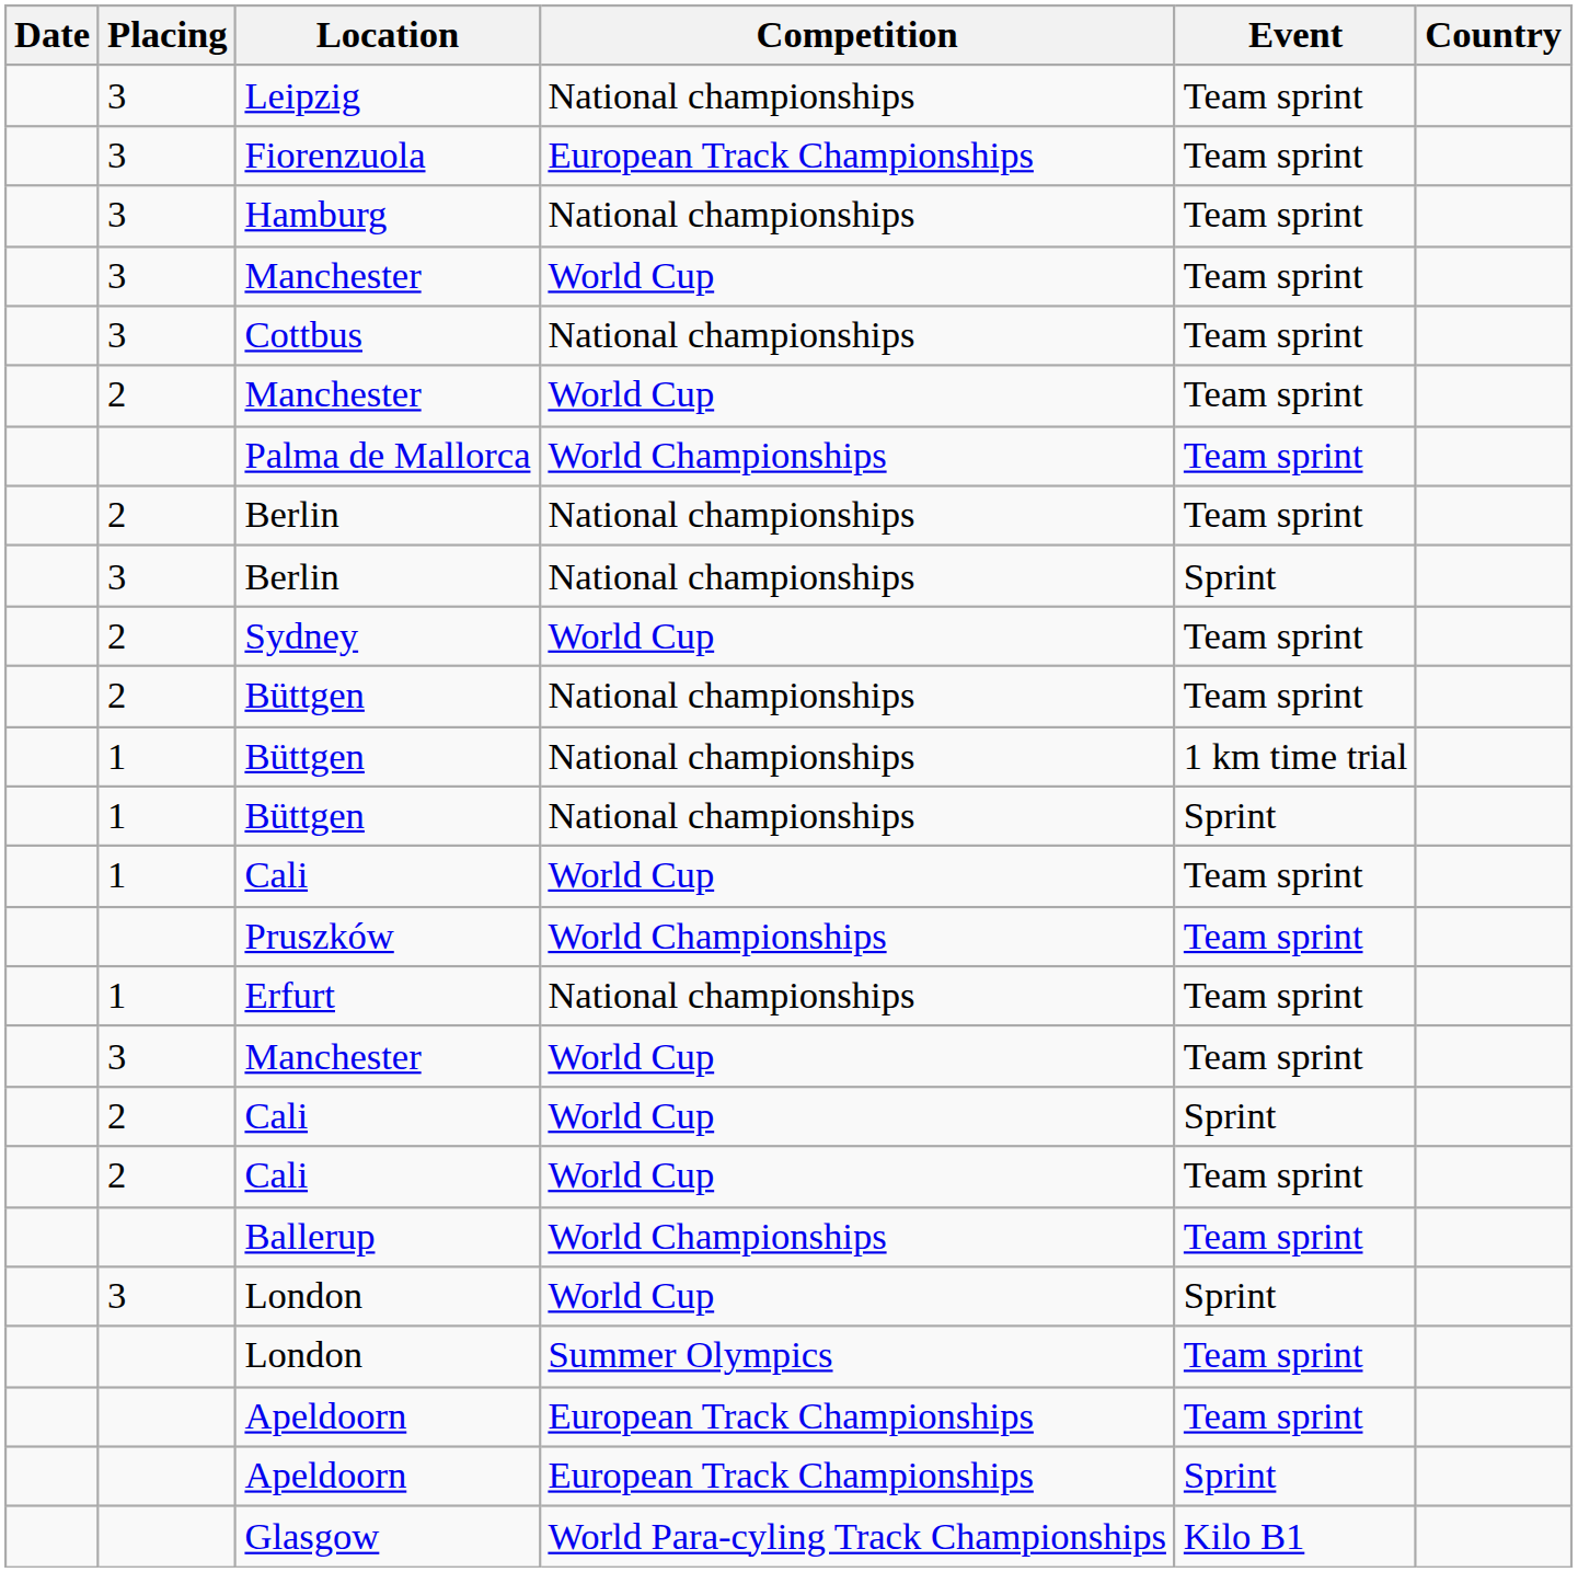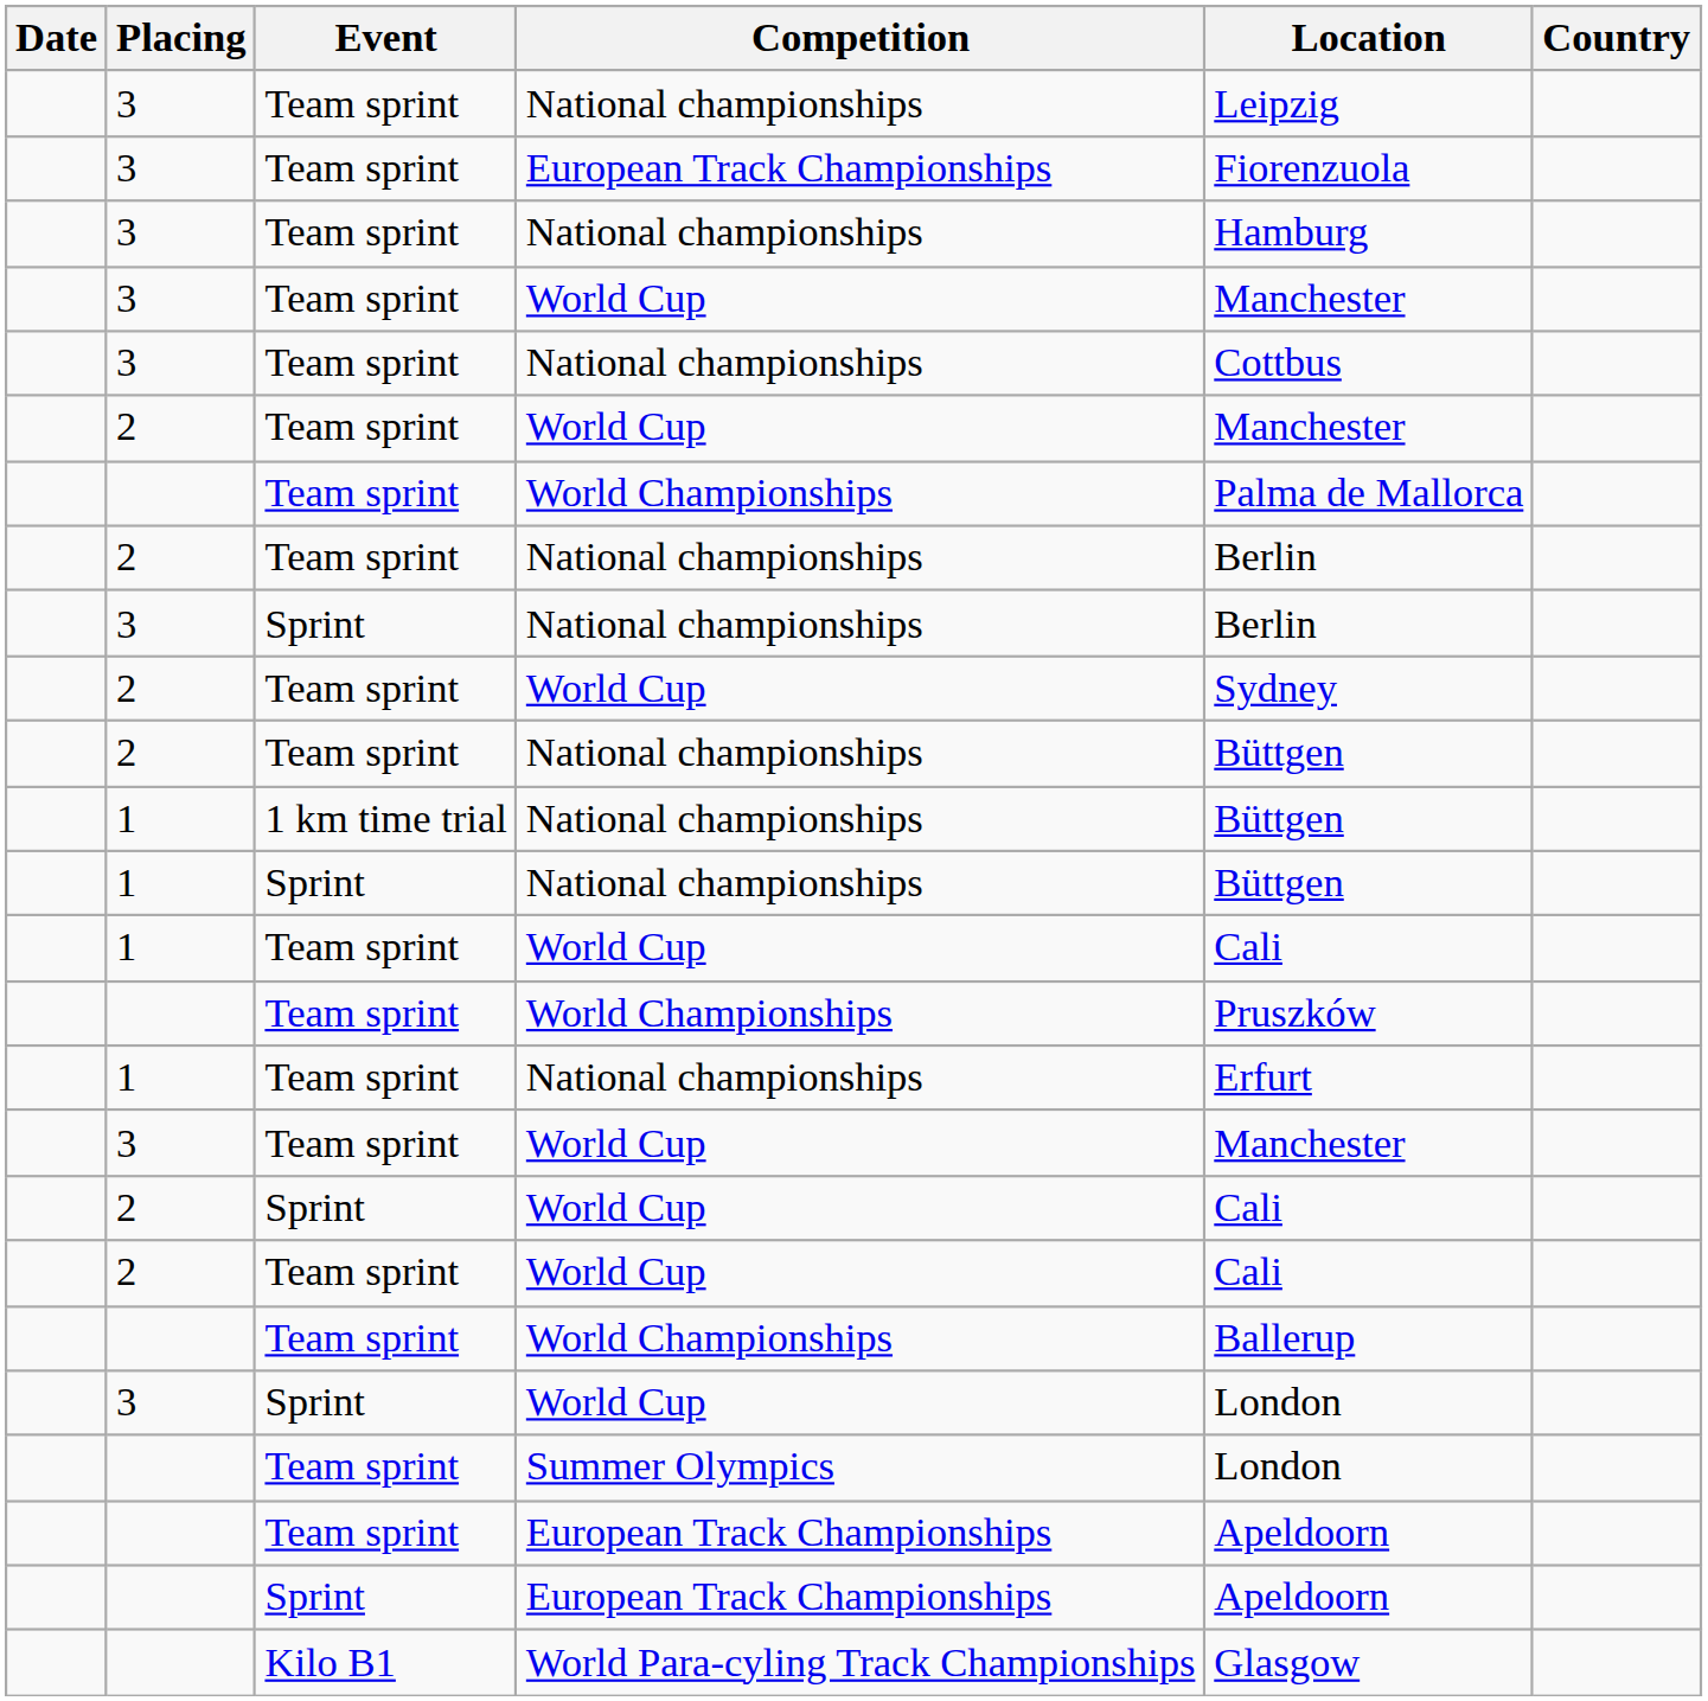 <table class="wikitable sortable">
 <tr>
 <th>Date</th>
 <th>Placing</th>
+<th>Event</th>
+<th>Competition</th>
 <th>Location</th>
-<th>Competition</th>
-<th>Event</th>
 <th>Country</th>
 </tr>
 <tr>
 <td></td>
 <td>3</td>
+<td>Team sprint</td>
+<td>National championships</td>
 <td><a href='#'>Leipzig</a></td>
-<td>National championships</td>
-<td>Team sprint</td>
 <td></td>
 </tr>
 <tr>
 <td></td>
 <td>3</td>
+<td>Team sprint</td>
+<td><a href='#'>European Track Championships</a></td>
 <td><a href='#'>Fiorenzuola</a></td>
-<td><a href='#'>European Track Championships</a></td>
-<td>Team sprint</td>
 <td></td>
 </tr>
 <tr>
 <td></td>
 <td>3</td>
+<td>Team sprint</td>
+<td>National championships</td>
 <td><a href='#'>Hamburg</a></td>
-<td>National championships</td>
-<td>Team sprint</td>
 <td></td>
 </tr>
 <tr>
 <td></td>
 <td>3</td>
+<td>Team sprint</td>
+<td><a href='#'>World Cup</a></td>
 <td><a href='#'>Manchester</a></td>
-<td><a href='#'>World Cup</a></td>
-<td>Team sprint</td>
 <td></td>
 </tr>
 <tr>
 <td></td>
 <td>3</td>
+<td>Team sprint</td>
+<td>National championships</td>
 <td><a href='#'>Cottbus</a></td>
-<td>National championships</td>
-<td>Team sprint</td>
 <td></td>
 </tr>
 <tr>
 <td></td>
 <td>2</td>
+<td>Team sprint</td>
+<td><a href='#'>World Cup</a></td>
 <td><a href='#'>Manchester</a></td>
-<td><a href='#'>World Cup</a></td>
-<td>Team sprint</td>
 <td></td>
 </tr>
 <tr>
 <td></td>
 <td></td>
+<td><a href='#'>Team sprint</a></td>
+<td><a href='#'>World Championships</a></td>
 <td><a href='#'>Palma de Mallorca</a></td>
-<td><a href='#'>World Championships</a></td>
-<td><a href='#'>Team sprint</a></td>
 <td></td>
 </tr>
 <tr>
 <td></td>
 <td>2</td>
+<td>Team sprint</td>
+<td>National championships</td>
 <td>Berlin</td>
-<td>National championships</td>
-<td>Team sprint</td>
 <td></td>
 </tr>
 <tr>
 <td></td>
 <td>3</td>
+<td>Sprint</td>
+<td>National championships</td>
 <td>Berlin</td>
-<td>National championships</td>
-<td>Sprint</td>
 <td></td>
 </tr>
 <tr>
 <td></td>
 <td>2</td>
+<td>Team sprint</td>
+<td><a href='#'>World Cup</a></td>
 <td><a href='#'>Sydney</a></td>
-<td><a href='#'>World Cup</a></td>
-<td>Team sprint</td>
 <td></td>
 </tr>
 <tr>
 <td></td>
 <td>2</td>
+<td>Team sprint</td>
+<td>National championships</td>
 <td><a href='#'>Büttgen</a></td>
-<td>National championships</td>
-<td>Team sprint</td>
 <td></td>
 </tr>
 <tr>
 <td></td>
 <td>1</td>
+<td>1 km time trial</td>
+<td>National championships</td>
 <td><a href='#'>Büttgen</a></td>
-<td>National championships</td>
-<td>1 km time trial</td>
 <td></td>
 </tr>
 <tr>
 <td></td>
 <td>1</td>
+<td>Sprint</td>
+<td>National championships</td>
 <td><a href='#'>Büttgen</a></td>
-<td>National championships</td>
-<td>Sprint</td>
 <td></td>
 </tr>
 <tr>
 <td></td>
 <td>1</td>
+<td>Team sprint</td>
+<td><a href='#'>World Cup</a></td>
 <td><a href='#'>Cali</a></td>
-<td><a href='#'>World Cup</a></td>
-<td>Team sprint</td>
 <td></td>
 </tr>
 <tr>
 <td></td>
 <td></td>
+<td><a href='#'>Team sprint</a></td>
+<td><a href='#'>World Championships</a></td>
 <td><a href='#'>Pruszków</a></td>
-<td><a href='#'>World Championships</a></td>
-<td><a href='#'>Team sprint</a></td>
 <td></td>
 </tr>
 <tr>
 <td></td>
 <td>1</td>
+<td>Team sprint</td>
+<td>National championships</td>
 <td><a href='#'>Erfurt</a></td>
-<td>National championships</td>
-<td>Team sprint</td>
 <td></td>
 </tr>
 <tr>
 <td></td>
 <td>3</td>
+<td>Team sprint</td>
+<td><a href='#'>World Cup</a></td>
 <td><a href='#'>Manchester</a></td>
-<td><a href='#'>World Cup</a></td>
-<td>Team sprint</td>
 <td></td>
 </tr>
 <tr>
 <td></td>
 <td>2</td>
+<td>Sprint</td>
+<td><a href='#'>World Cup</a></td>
 <td><a href='#'>Cali</a></td>
-<td><a href='#'>World Cup</a></td>
-<td>Sprint</td>
 <td></td>
 </tr>
 <tr>
 <td></td>
 <td>2</td>
+<td>Team sprint</td>
+<td><a href='#'>World Cup</a></td>
 <td><a href='#'>Cali</a></td>
-<td><a href='#'>World Cup</a></td>
-<td>Team sprint</td>
 <td></td>
 </tr>
 <tr>
 <td></td>
 <td></td>
+<td><a href='#'>Team sprint</a></td>
+<td><a href='#'>World Championships</a></td>
 <td><a href='#'>Ballerup</a></td>
-<td><a href='#'>World Championships</a></td>
-<td><a href='#'>Team sprint</a></td>
 <td></td>
 </tr>
 <tr>
 <td></td>
 <td>3</td>
+<td>Sprint</td>
+<td><a href='#'>World Cup</a></td>
 <td>London</td>
-<td><a href='#'>World Cup</a></td>
-<td>Sprint</td>
 <td></td>
 </tr>
 <tr>
 <td></td>
 <td></td>
+<td><a href='#'>Team sprint</a></td>
+<td><a href='#'>Summer Olympics</a></td>
 <td>London</td>
-<td><a href='#'>Summer Olympics</a></td>
-<td><a href='#'>Team sprint</a></td>
 <td></td>
 </tr>
 <tr>
 <td></td>
 <td></td>
+<td><a href='#'>Team sprint</a></td>
+<td><a href='#'>European Track Championships</a></td>
 <td><a href='#'>Apeldoorn</a></td>
-<td><a href='#'>European Track Championships</a></td>
-<td><a href='#'>Team sprint</a></td>
 <td></td>
 </tr>
 <tr>
 <td></td>
 <td></td>
+<td><a href='#'>Sprint</a></td>
+<td><a href='#'>European Track Championships</a></td>
 <td><a href='#'>Apeldoorn</a></td>
-<td><a href='#'>European Track Championships</a></td>
-<td><a href='#'>Sprint</a></td>
 <td></td>
 </tr>
 <tr>
 <td></td>
 <td></td>
+<td><a href='#'>Kilo B1</a></td>
+<td><a href='#'>World Para-cyling Track Championships</a></td>
 <td><a href='#'>Glasgow</a></td>
-<td><a href='#'>World Para-cyling Track Championships</a></td>
-<td><a href='#'>Kilo B1</a></td>
 <td></td>
 </tr>
 </table>
